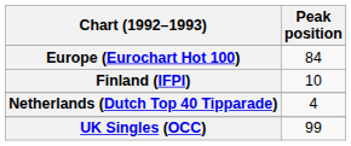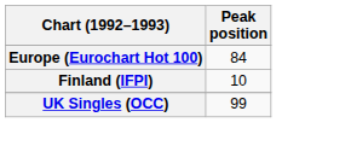 <table class="wikitable sortable plainrowheaders" style="text-align:center">
 <tr>
 <th>Chart (1992–1993)</th>
 <th>Peak<br>position</th>
 </tr>
 <tr>
 </tr>
 <tr>
 </tr>
 <tr>
 <th scope="row">Europe (<a href='#'>Eurochart Hot 100</a>)</th>
 <td>84</td>
 </tr>
 <tr>
 <th scope="row">Finland (<a href='#'>IFPI</a>)</th>
 <td>10</td>
 </tr>
 <tr>
 </tr>
 <tr>
-<th scope="row">Netherlands (<a href='#'>Dutch Top 40 Tipparade</a>)</th>
-<td>4</td>
-</tr>
-<tr>
 </tr>
 <tr>
 </tr>
 <tr>
 </tr>
 <tr>
 </tr>
 <tr>
 <th scope="row"><a href='#'>UK Singles</a> (<a href='#'>OCC</a>)</th>
 <td>99</td>
 </tr>
 </table>
